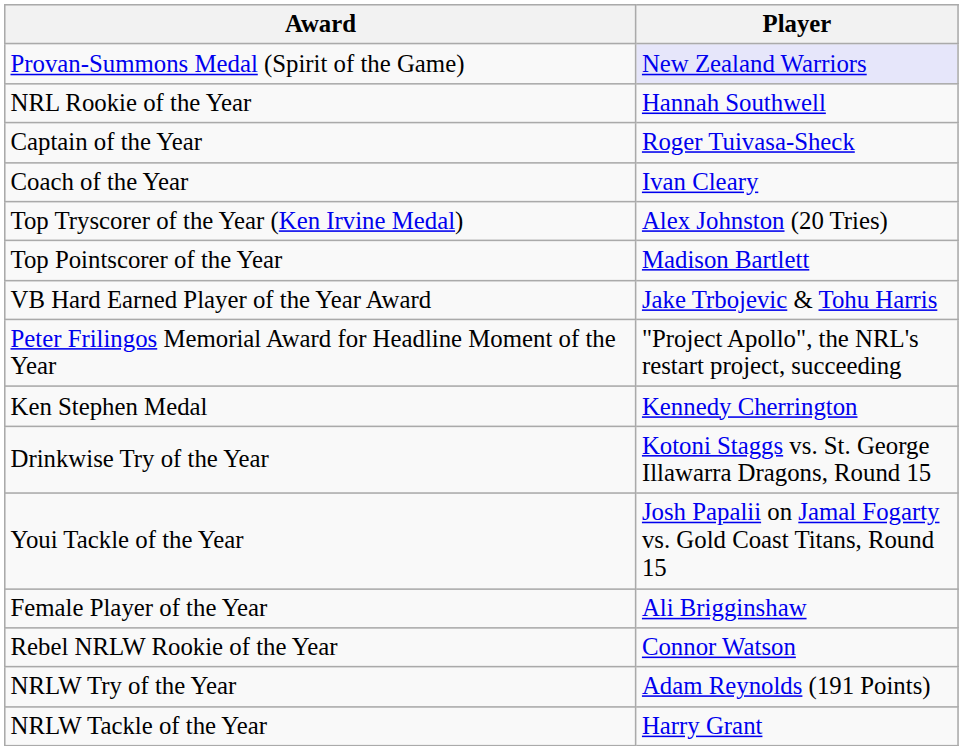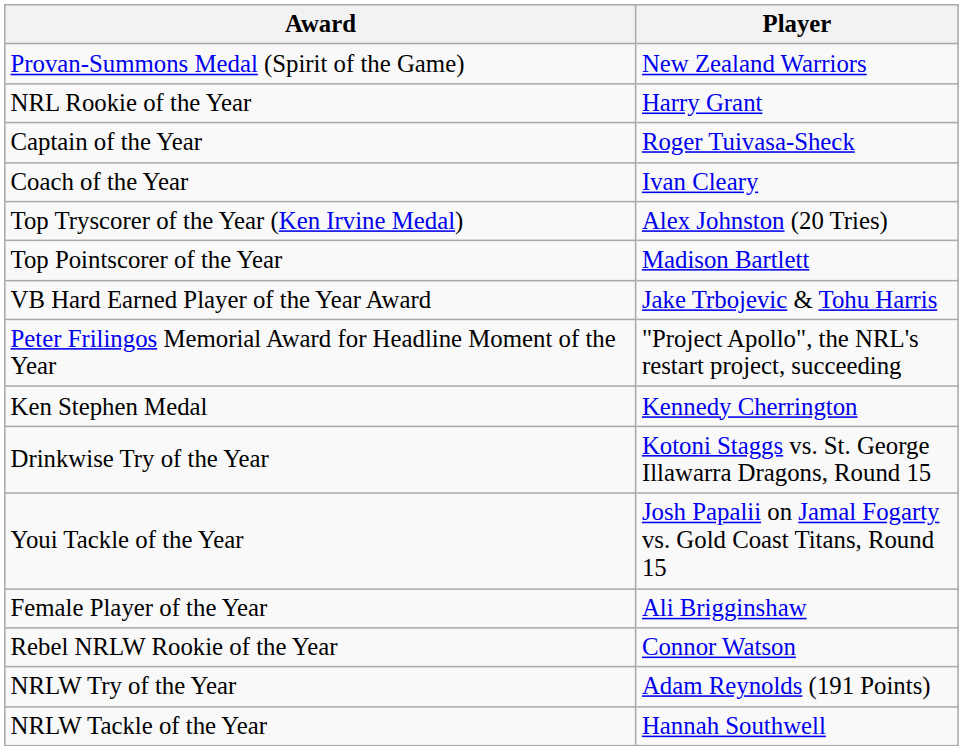 <table class="wikitable">
 <tr>
 <th width="400px">Award</th>
 <th width="200px">Player</th>
 </tr>
 <tr>
 <td><a href='#'>Provan-Summons Medal</a> (Spirit of the Game)</td>
-<td style="background: lavender;"> <a href='#'>New Zealand Warriors</a></td>
+<td> <a href='#'>New Zealand Warriors</a></td>
 </tr>
 <tr>
 <td>NRL Rookie of the Year</td>
-<td> <a href='#'>Hannah Southwell</a></td>
+<td> <a href='#'>Harry Grant</a></td>
 </tr>
 <tr>
 <td>Captain of the Year</td>
 <td> <a href='#'>Roger Tuivasa-Sheck</a></td>
 </tr>
 <tr>
 <td>Coach of the Year</td>
 <td> <a href='#'>Ivan Cleary</a></td>
 </tr>
 <tr>
 <td>Top Tryscorer of the Year (<a href='#'>Ken Irvine Medal</a>)</td>
 <td> <a href='#'>Alex Johnston</a> (20 Tries)</td>
 </tr>
 <tr>
 <td>Top Pointscorer of the Year</td>
 <td> <a href='#'>Madison Bartlett</a></td>
 </tr>
 <tr>
 <td>VB Hard Earned Player of the Year Award</td>
 <td> <a href='#'>Jake Trbojevic</a> &  <a href='#'>Tohu Harris</a></td>
 </tr>
 <tr>
 <td><a href='#'>Peter Frilingos</a> Memorial Award for Headline Moment of the Year</td>
 <td>"Project Apollo", the NRL's restart project, succeeding</td>
 </tr>
 <tr>
 <td>Ken Stephen Medal</td>
 <td> <a href='#'>Kennedy Cherrington</a></td>
 </tr>
 <tr>
 <td>Drinkwise Try of the Year</td>
 <td> <a href='#'>Kotoni Staggs</a> vs. St. George Illawarra Dragons, Round 15</td>
 </tr>
 <tr>
 <td>Youi Tackle of the Year</td>
 <td> <a href='#'>Josh Papalii</a> on <a href='#'>Jamal Fogarty</a> vs. Gold Coast Titans, Round 15</td>
 </tr>
 <tr>
 <td>Female Player of the Year</td>
 <td> <a href='#'>Ali Brigginshaw</a></td>
 </tr>
 <tr>
 <td>Rebel NRLW Rookie of the Year</td>
 <td> <a href='#'>Connor Watson</a></td>
 </tr>
 <tr>
 <td>NRLW Try of the Year</td>
 <td> <a href='#'>Adam Reynolds</a> (191 Points)</td>
 </tr>
 <tr>
 <td>NRLW Tackle of the Year</td>
-<td> <a href='#'>Harry Grant</a></td>
+<td> <a href='#'>Hannah Southwell</a></td>
 </tr>
 </table>
